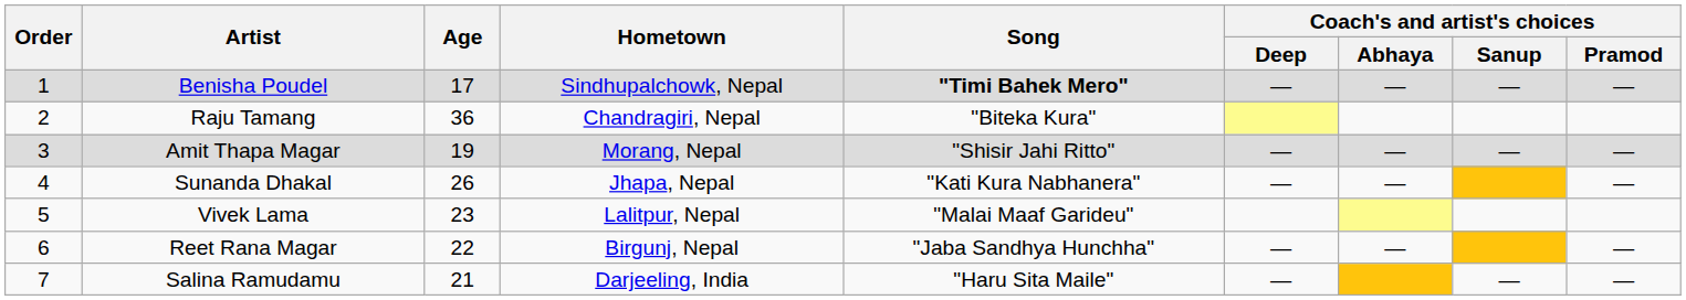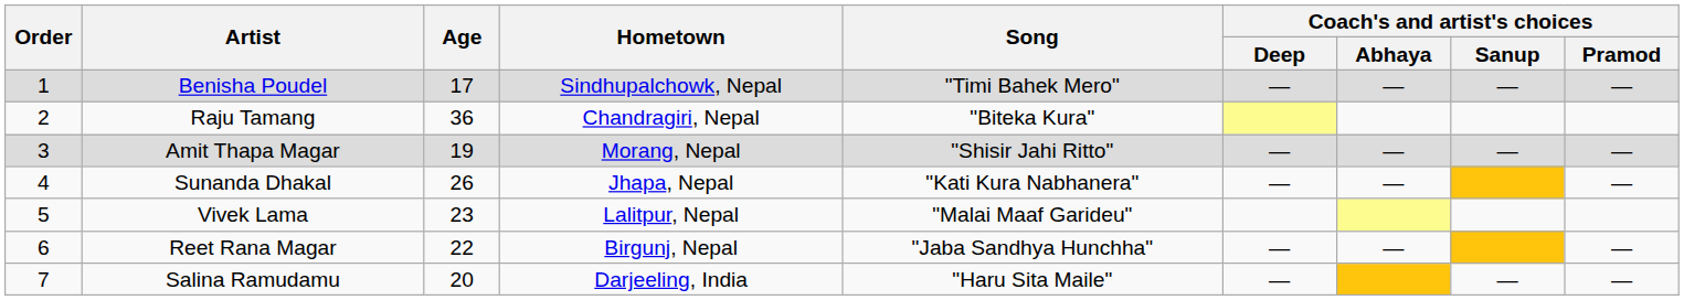 <table class="wikitable plainrowheaders" style="text-align:center; line-height:17px; width:100%;">
 <tr>
 <th rowspan="2" scope="col" style="width:04%;">Order</th>
 <th rowspan="2" scope="col" style="width:18%;">Artist</th>
 <th rowspan="2" scope="col" style="width:04%;">Age</th>
 <th rowspan="2" scope="col" style="width:18%;">Hometown</th>
 <th rowspan="2" scope="col" style="width:20%;">Song</th>
 <th colspan="4" scope="col" style="width:24%;">Coach's and artist's choices</th>
 </tr>
 <tr>
 <th scope="col" style="width:06%;">Deep</th>
 <th scope="col" style="width:06%;">Abhaya</th>
 <th scope="col" style="width:06%;">Sanup</th>
 <th scope="col" style="width:06%;">Pramod</th>
 </tr>
 <tr style="background:#DCDCDC;">
 <td scope="row">1</td>
 <td><a href='#'>Benisha Poudel</a></td>
 <td>17</td>
 <td><a href='#'>Sindhupalchowk</a>, Nepal</td>
-<td><strong>"Timi Bahek Mero"</strong></td>
+<td>"Timi Bahek Mero"</td>
 <td>—</td>
 <td>—</td>
 <td>—</td>
 <td>—</td>
 </tr>
 <tr>
 <td scope="row">2</td>
 <td>Raju Tamang</td>
 <td>36</td>
 <td><a href='#'>Chandragiri</a>, Nepal</td>
 <td>"Biteka Kura"</td>
 <td style="background:#fdfc8f; "><strong></strong></td>
 <td><strong></strong></td>
 <td><strong></strong></td>
 <td><strong></strong></td>
 </tr>
 <tr style="background:#DCDCDC; "|>
 <td scope="row">3</td>
 <td>Amit Thapa Magar</td>
 <td>19</td>
 <td><a href='#'>Morang</a>, Nepal</td>
 <td>"Shisir Jahi Ritto"</td>
 <td>—</td>
 <td>—</td>
 <td>—</td>
 <td>—</td>
 </tr>
 <tr>
 <td scope="row">4</td>
 <td>Sunanda Dhakal</td>
 <td>26</td>
 <td><a href='#'>Jhapa</a>, Nepal</td>
 <td>"Kati Kura Nabhanera"</td>
 <td>—</td>
 <td>—</td>
 <td style="background:#ffc40c; "><strong></strong></td>
 <td>—</td>
 </tr>
 <tr>
 <td scope="row">5</td>
 <td>Vivek Lama</td>
 <td>23</td>
 <td><a href='#'>Lalitpur</a>, Nepal</td>
 <td>"Malai Maaf Garideu"</td>
 <td><strong></strong></td>
 <td style="background:#fdfc8f; "><strong></strong></td>
 <td><strong></strong></td>
 <td><strong></strong></td>
 </tr>
 <tr>
 <td scope="row">6</td>
 <td>Reet Rana Magar</td>
 <td>22</td>
 <td><a href='#'>Birgunj</a>, Nepal</td>
 <td>"Jaba Sandhya Hunchha"</td>
 <td>—</td>
 <td>—</td>
 <td style="background:#ffc40c; "><strong></strong></td>
 <td>—</td>
 </tr>
 <tr>
 <td scope="row">7</td>
 <td>Salina Ramudamu</td>
-<td>21</td>
+<td>20</td>
 <td><a href='#'>Darjeeling</a>, India</td>
 <td>"Haru Sita Maile"</td>
 <td>—</td>
 <td style="background:#ffc40c; "><strong></strong></td>
 <td>—</td>
 <td>—</td>
 </tr>
 </table>
